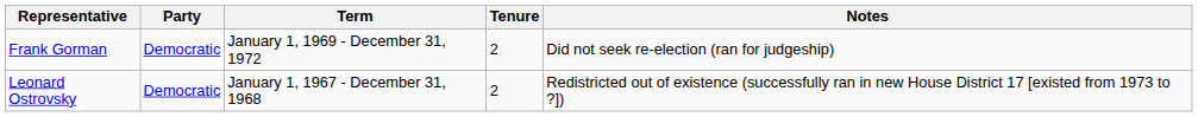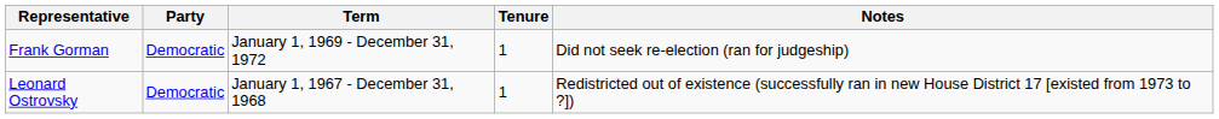 <table class=wikitable>
 <tr valign=bottom>
 <th>Representative</th>
 <th>Party</th>
 <th>Term</th>
 <th>Tenure</th>
 <th>Notes</th>
 </tr>
 <tr>
 <td><a href='#'>Frank Gorman</a></td>
 <td><a href='#'>Democratic</a></td>
 <td>January 1, 1969 - December 31, 1972</td>
-<td>2</td>
+<td>1</td>
 <td>Did not seek re-election (ran for judgeship)</td>
 </tr>
 <tr>
 <td><a href='#'>Leonard Ostrovsky</a></td>
 <td><a href='#'>Democratic</a></td>
 <td>January 1, 1967 - December 31, 1968</td>
-<td>2</td>
+<td>1</td>
 <td>Redistricted out of existence (successfully ran in new House District 17 [existed from 1973 to ?])</td>
 </tr>
 </table>
